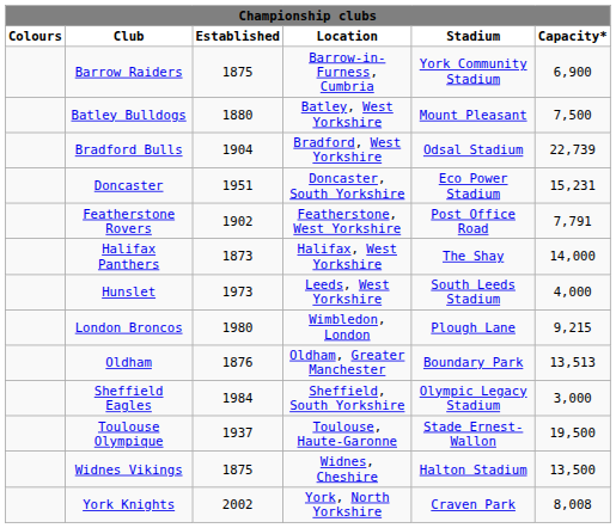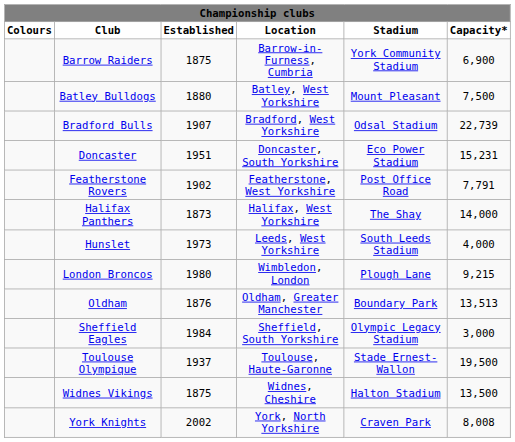 <table class="wikitable" style="width: 99%; text-align:center;">
 <tr>
 <td style="background:grey; " colspan="6"><span><strong>Championship clubs</strong></span></td>
 </tr>
 <tr>
 <th style="background:white; width:8%">Colours</th>
 <th style="background:white; width:22%">Club</th>
 <th style="background:white; width:8%">Established</th>
 <th style="background:white; width:22%">Location</th>
 <th style="background:white; width:22%">Stadium</th>
 <th style="background:white; width:8%">Capacity*</th>
 </tr>
 <tr>
 <td></td>
 <td><a href='#'>Barrow Raiders</a></td>
 <td>1875</td>
 <td><a href='#'>Barrow-in-Furness</a>, <a href='#'>Cumbria</a></td>
 <td><a href='#'>York Community Stadium</a></td>
 <td>6,900</td>
 </tr>
 <tr>
 <td></td>
 <td><a href='#'>Batley Bulldogs</a></td>
 <td>1880</td>
 <td><a href='#'>Batley</a>, <a href='#'>West Yorkshire</a></td>
 <td><a href='#'>Mount Pleasant</a></td>
 <td>7,500</td>
 </tr>
 <tr>
 <td></td>
 <td><a href='#'>Bradford Bulls</a></td>
-<td>1904</td>
+<td>1907</td>
 <td><a href='#'>Bradford</a>, <a href='#'>West Yorkshire</a></td>
 <td><a href='#'>Odsal Stadium</a></td>
 <td>22,739</td>
 </tr>
 <tr>
 <td></td>
 <td><a href='#'>Doncaster</a></td>
 <td>1951</td>
 <td><a href='#'>Doncaster</a>, <a href='#'>South Yorkshire</a></td>
 <td><a href='#'>Eco Power Stadium</a></td>
 <td>15,231</td>
 </tr>
 <tr>
 <td></td>
 <td><a href='#'>Featherstone Rovers</a></td>
 <td>1902</td>
 <td><a href='#'>Featherstone</a>, <a href='#'>West Yorkshire</a></td>
 <td><a href='#'>Post Office Road</a></td>
 <td>7,791</td>
 </tr>
 <tr>
 <td></td>
 <td><a href='#'>Halifax Panthers</a></td>
 <td>1873</td>
 <td><a href='#'>Halifax</a>, <a href='#'>West Yorkshire</a></td>
 <td><a href='#'>The Shay</a></td>
 <td>14,000</td>
 </tr>
 <tr>
 <td></td>
 <td><a href='#'>Hunslet</a></td>
 <td>1973</td>
 <td><a href='#'>Leeds</a>, <a href='#'>West Yorkshire</a></td>
 <td><a href='#'>South Leeds Stadium</a></td>
 <td>4,000</td>
 </tr>
 <tr>
 <td></td>
 <td><a href='#'>London Broncos</a></td>
 <td>1980</td>
 <td><a href='#'>Wimbledon</a>, <a href='#'>London</a></td>
 <td><a href='#'>Plough Lane</a></td>
 <td>9,215</td>
 </tr>
 <tr>
 <td></td>
 <td><a href='#'>Oldham</a></td>
 <td>1876</td>
 <td><a href='#'>Oldham</a>, <a href='#'>Greater Manchester</a></td>
 <td><a href='#'>Boundary Park</a></td>
 <td>13,513</td>
 </tr>
 <tr>
 <td></td>
 <td><a href='#'>Sheffield Eagles</a></td>
 <td>1984</td>
 <td><a href='#'>Sheffield</a>, <a href='#'>South Yorkshire</a></td>
 <td><a href='#'>Olympic Legacy Stadium</a></td>
 <td>3,000</td>
 </tr>
 <tr>
 <td></td>
 <td><a href='#'>Toulouse Olympique</a></td>
 <td>1937</td>
 <td><a href='#'>Toulouse</a>, <a href='#'>Haute-Garonne</a></td>
 <td><a href='#'>Stade Ernest-Wallon</a></td>
 <td>19,500</td>
 </tr>
 <tr>
 <td></td>
 <td><a href='#'>Widnes Vikings</a></td>
 <td>1875</td>
 <td><a href='#'>Widnes</a>, <a href='#'>Cheshire</a></td>
 <td><a href='#'>Halton Stadium</a></td>
 <td>13,500</td>
 </tr>
 <tr>
 <td></td>
 <td><a href='#'>York Knights</a></td>
 <td>2002</td>
 <td><a href='#'>York</a>, <a href='#'>North Yorkshire</a></td>
 <td><a href='#'>Craven Park</a></td>
 <td>8,008</td>
 </tr>
 </table>
